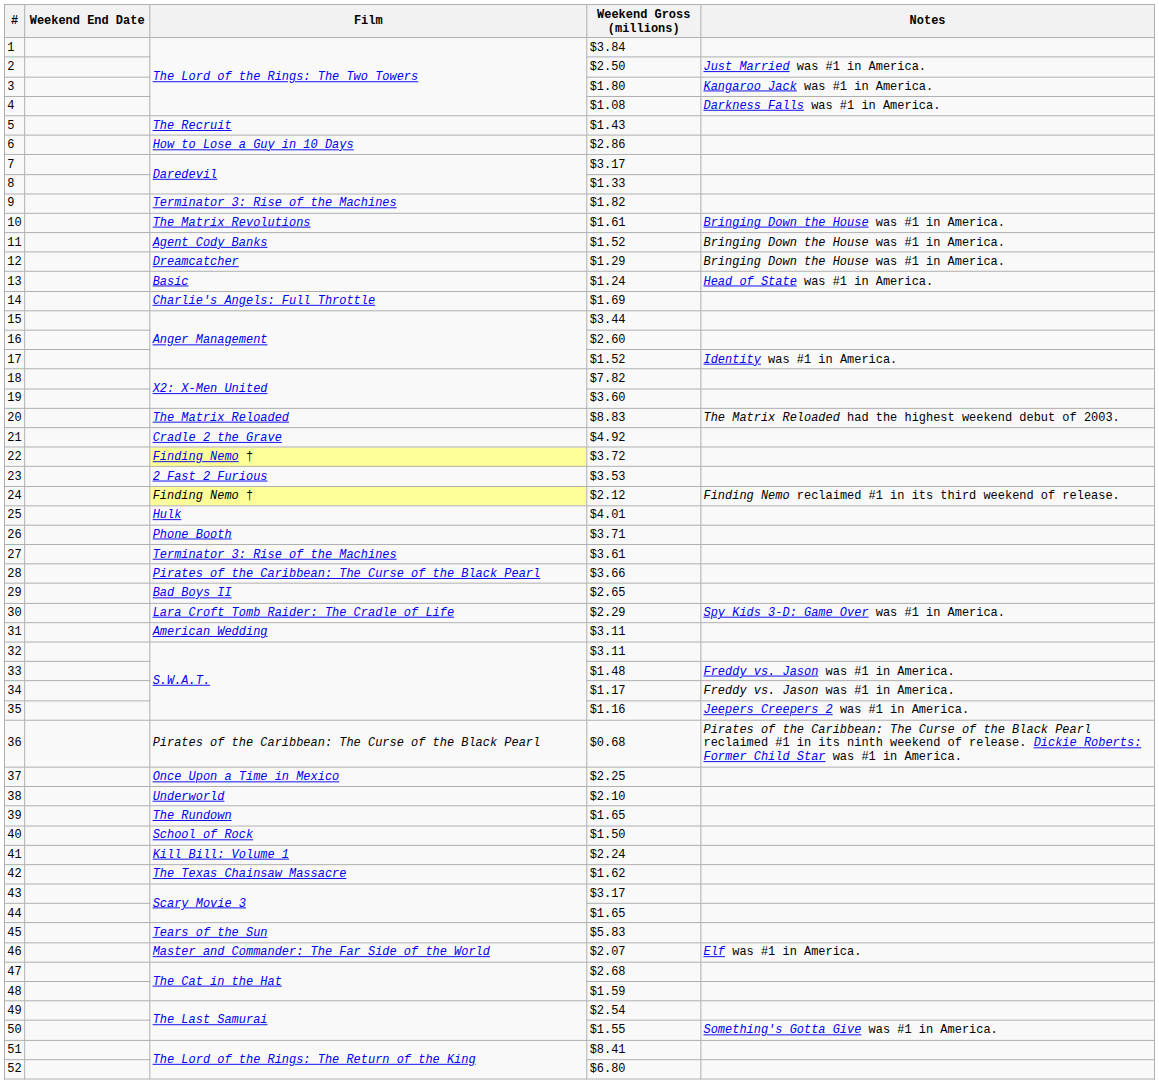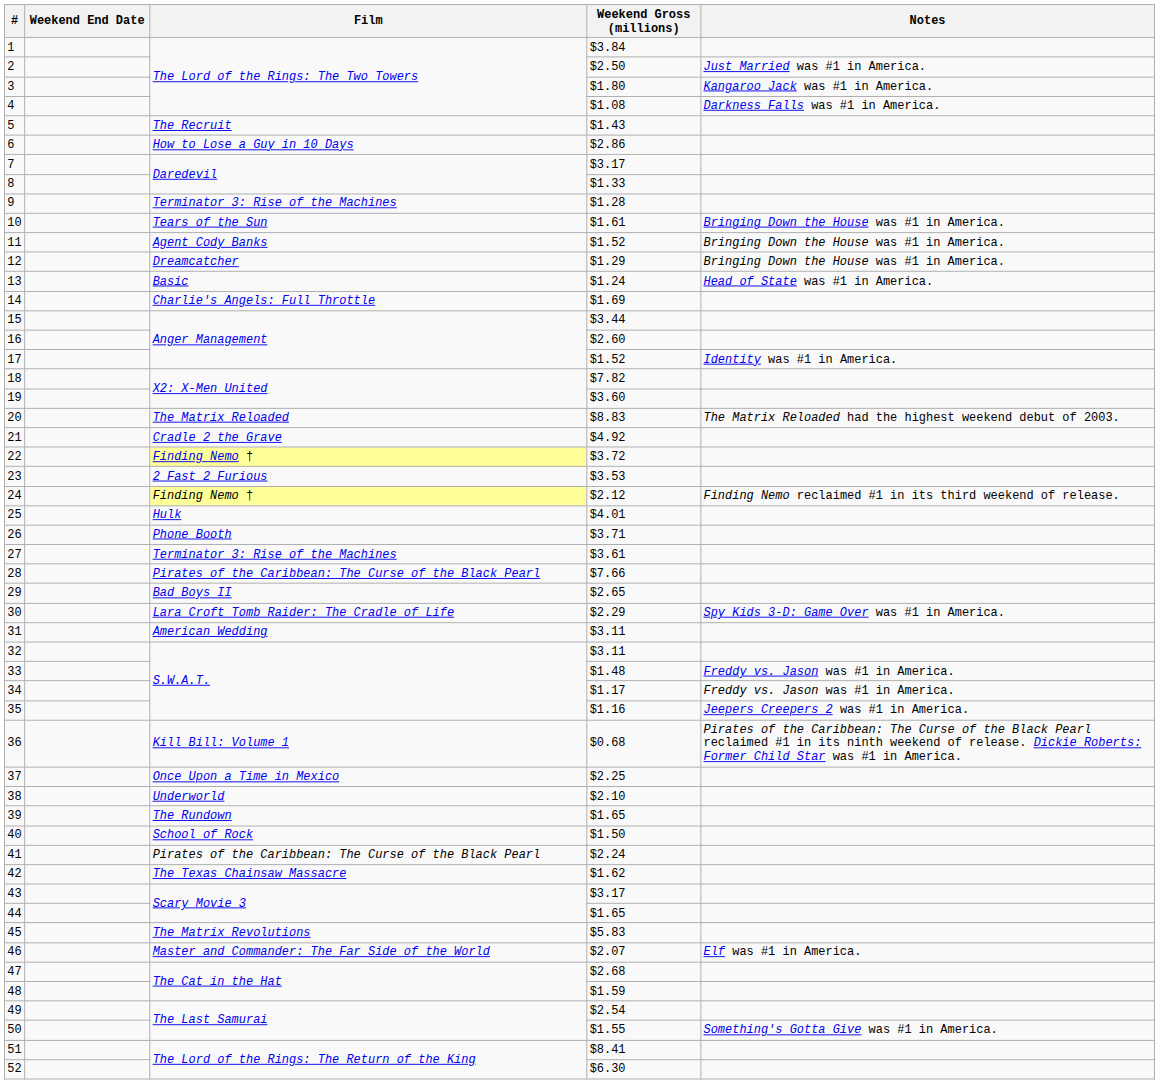 <table class="wikitable sortable">
 <tr>
 <th abbr="Week">#</th>
 <th abbr="Date" style="width:130px">Weekend End Date</th>
 <th width="38%">Film</th>
 <th abbr="Gross">Weekend Gross (millions)</th>
 <th>Notes</th>
 </tr>
 <tr>
 <td>1</td>
 <td></td>
 <td rowspan="4"><em><a href='#'>The Lord of the Rings: The Two Towers</a></em></td>
 <td>$3.84</td>
 <td></td>
 </tr>
 <tr>
 <td>2</td>
 <td></td>
 <td>$2.50</td>
 <td><em><a href='#'>Just Married</a></em> was #1 in America.</td>
 </tr>
 <tr>
 <td>3</td>
 <td></td>
 <td>$1.80</td>
 <td><em><a href='#'>Kangaroo Jack</a></em> was #1 in  America.</td>
 </tr>
 <tr>
 <td>4</td>
 <td></td>
 <td>$1.08</td>
 <td><em><a href='#'>Darkness Falls</a></em> was #1 in America.</td>
 </tr>
 <tr>
 <td>5</td>
 <td></td>
 <td><em><a href='#'>The Recruit</a></em></td>
 <td>$1.43</td>
 <td></td>
 </tr>
 <tr>
 <td>6</td>
 <td></td>
 <td><em><a href='#'>How to Lose a Guy in 10 Days</a></em></td>
 <td>$2.86</td>
 <td></td>
 </tr>
 <tr>
 <td>7</td>
 <td></td>
 <td rowspan="2"><em><a href='#'>Daredevil</a></em></td>
 <td>$3.17</td>
 <td></td>
 </tr>
 <tr>
 <td>8</td>
 <td></td>
 <td>$1.33</td>
 <td></td>
 </tr>
 <tr>
 <td>9</td>
 <td></td>
 <td><em><a href='#'>Terminator 3: Rise of the Machines</a></em></td>
-<td>$1.82</td>
+<td>$1.28</td>
 <td></td>
 </tr>
 <tr>
 <td>10</td>
 <td></td>
-<td><em><a href='#'>The Matrix Revolutions</a></em></td>
+<td><em><a href='#'>Tears of the Sun</a></em></td>
 <td>$1.61</td>
 <td><em><a href='#'>Bringing Down the House</a></em> was #1 in America.</td>
 </tr>
 <tr>
 <td>11</td>
 <td></td>
 <td><em><a href='#'>Agent Cody Banks</a></em></td>
 <td>$1.52</td>
 <td><em>Bringing Down the House</em> was #1 in America.</td>
 </tr>
 <tr>
 <td>12</td>
 <td></td>
 <td><em><a href='#'>Dreamcatcher</a></em></td>
 <td>$1.29</td>
 <td><em>Bringing Down the House</em> was #1 in America.</td>
 </tr>
 <tr>
 <td>13</td>
 <td></td>
 <td><em><a href='#'>Basic</a></em></td>
 <td>$1.24</td>
 <td><em><a href='#'>Head of State</a></em> was #1 in America.</td>
 </tr>
 <tr>
 <td>14</td>
 <td></td>
 <td><em><a href='#'>Charlie's Angels: Full Throttle</a></em></td>
 <td>$1.69</td>
 <td></td>
 </tr>
 <tr>
 <td>15</td>
 <td></td>
 <td rowspan="3"><em><a href='#'>Anger Management</a></em></td>
 <td>$3.44</td>
 <td></td>
 </tr>
 <tr>
 <td>16</td>
 <td></td>
 <td>$2.60</td>
 <td></td>
 </tr>
 <tr>
 <td>17</td>
 <td></td>
 <td>$1.52</td>
 <td><em><a href='#'>Identity</a></em> was #1 in America.</td>
 </tr>
 <tr>
 <td>18</td>
 <td></td>
 <td rowspan="2"><em><a href='#'>X2: X-Men United</a></em></td>
 <td>$7.82</td>
 <td></td>
 </tr>
 <tr>
 <td>19</td>
 <td></td>
 <td>$3.60</td>
 <td></td>
 </tr>
 <tr>
 <td>20</td>
 <td></td>
 <td><em><a href='#'>The Matrix Reloaded</a></em></td>
 <td>$8.83</td>
 <td><em>The Matrix Reloaded</em> had the highest weekend debut of 2003.</td>
 </tr>
 <tr>
 <td>21</td>
 <td></td>
 <td><em><a href='#'>Cradle 2 the Grave</a></em></td>
 <td>$4.92</td>
 <td></td>
 </tr>
 <tr>
 <td>22</td>
 <td></td>
 <td style="background-color:#FFFF99"><em><a href='#'>Finding Nemo</a></em> †</td>
 <td>$3.72</td>
 <td></td>
 </tr>
 <tr>
 <td>23</td>
 <td></td>
 <td><em><a href='#'>2 Fast 2 Furious</a></em></td>
 <td>$3.53</td>
 <td></td>
 </tr>
 <tr>
 <td>24</td>
 <td></td>
 <td style="background-color:#FFFF99"><em>Finding Nemo</em> †</td>
 <td>$2.12</td>
 <td><em>Finding Nemo</em> reclaimed #1 in its third weekend of release.</td>
 </tr>
 <tr>
 <td>25</td>
 <td></td>
 <td><em><a href='#'>Hulk</a></em></td>
 <td>$4.01</td>
 <td></td>
 </tr>
 <tr>
 <td>26</td>
 <td></td>
 <td><em><a href='#'>Phone Booth</a></em></td>
 <td>$3.71</td>
 <td></td>
 </tr>
 <tr>
 <td>27</td>
 <td></td>
 <td><em><a href='#'>Terminator 3: Rise of the Machines</a></em></td>
 <td>$3.61</td>
 <td></td>
 </tr>
 <tr>
 <td>28</td>
 <td></td>
 <td><em><a href='#'>Pirates of the Caribbean: The Curse of the Black Pearl</a></em></td>
-<td>$3.66</td>
+<td>$7.66</td>
 <td></td>
 </tr>
 <tr>
 <td>29</td>
 <td></td>
 <td><em><a href='#'>Bad Boys II</a></em></td>
 <td>$2.65</td>
 <td></td>
 </tr>
 <tr>
 <td>30</td>
 <td></td>
 <td><em><a href='#'>Lara Croft Tomb Raider: The Cradle of Life</a></em></td>
 <td>$2.29</td>
 <td><em><a href='#'>Spy Kids 3-D: Game Over</a></em> was #1 in America.</td>
 </tr>
 <tr>
 <td>31</td>
 <td></td>
 <td><em><a href='#'>American Wedding</a></em></td>
 <td>$3.11</td>
 <td></td>
 </tr>
 <tr>
 <td>32</td>
 <td></td>
 <td rowspan="4"><em><a href='#'>S.W.A.T.</a></em></td>
 <td>$3.11</td>
 <td></td>
 </tr>
 <tr>
 <td>33</td>
 <td></td>
 <td>$1.48</td>
 <td><em><a href='#'>Freddy vs. Jason</a></em> was #1 in America.</td>
 </tr>
 <tr>
 <td>34</td>
 <td></td>
 <td>$1.17</td>
 <td><em>Freddy vs. Jason</em> was #1 in America.</td>
 </tr>
 <tr>
 <td>35</td>
 <td></td>
 <td>$1.16</td>
 <td><em><a href='#'>Jeepers Creepers 2</a></em> was #1 in America.</td>
 </tr>
 <tr>
 <td>36</td>
 <td></td>
-<td><em>Pirates of the Caribbean: The Curse of the Black Pearl</em></td>
+<td><em><a href='#'>Kill Bill: Volume 1</a></em></td>
 <td>$0.68</td>
 <td><em>Pirates of the Caribbean: The Curse of the Black Pearl</em> reclaimed #1 in its ninth weekend of release. <em><a href='#'>Dickie Roberts: Former Child Star</a></em> was #1 in America.</td>
 </tr>
 <tr>
 <td>37</td>
 <td></td>
 <td><em><a href='#'>Once Upon a Time in Mexico</a></em></td>
 <td>$2.25</td>
 <td></td>
 </tr>
 <tr>
 <td>38</td>
 <td></td>
 <td><em><a href='#'>Underworld</a></em></td>
 <td>$2.10</td>
 <td></td>
 </tr>
 <tr>
 <td>39</td>
 <td></td>
 <td><em><a href='#'>The Rundown</a></em></td>
 <td>$1.65</td>
 <td></td>
 </tr>
 <tr>
 <td>40</td>
 <td></td>
 <td><em><a href='#'>School of Rock</a></em></td>
 <td>$1.50</td>
 <td></td>
 </tr>
 <tr>
 <td>41</td>
 <td></td>
-<td><em><a href='#'>Kill Bill: Volume 1</a></em></td>
+<td><em>Pirates of the Caribbean: The Curse of the Black Pearl</em></td>
 <td>$2.24</td>
 <td></td>
 </tr>
 <tr>
 <td>42</td>
 <td></td>
 <td><em><a href='#'>The Texas Chainsaw Massacre</a></em></td>
 <td>$1.62</td>
 <td></td>
 </tr>
 <tr>
 <td>43</td>
 <td></td>
 <td rowspan="2"><em><a href='#'>Scary Movie 3</a></em></td>
 <td>$3.17</td>
 <td></td>
 </tr>
 <tr>
 <td>44</td>
 <td></td>
 <td>$1.65</td>
 <td></td>
 </tr>
 <tr>
 <td>45</td>
 <td></td>
-<td><em><a href='#'>Tears of the Sun</a></em></td>
+<td><em><a href='#'>The Matrix Revolutions</a></em></td>
 <td>$5.83</td>
 <td></td>
 </tr>
 <tr>
 <td>46</td>
 <td></td>
 <td><em><a href='#'>Master and Commander: The Far Side of the World</a></em></td>
 <td>$2.07</td>
 <td><em><a href='#'>Elf</a></em> was #1 in America.</td>
 </tr>
 <tr>
 <td>47</td>
 <td></td>
 <td rowspan="2"><em><a href='#'>The Cat in the Hat</a></em></td>
 <td>$2.68</td>
 <td></td>
 </tr>
 <tr>
 <td>48</td>
 <td></td>
 <td>$1.59</td>
 <td></td>
 </tr>
 <tr>
 <td>49</td>
 <td></td>
 <td rowspan="2"><em><a href='#'>The Last Samurai</a></em></td>
 <td>$2.54</td>
 <td></td>
 </tr>
 <tr>
 <td>50</td>
 <td></td>
 <td>$1.55</td>
 <td><em><a href='#'>Something's Gotta Give</a></em> was #1 in America.</td>
 </tr>
 <tr>
 <td>51</td>
 <td></td>
 <td rowspan="2"><em><a href='#'>The Lord of the Rings: The Return of the King</a></em></td>
 <td>$8.41</td>
 <td></td>
 </tr>
 <tr>
 <td>52</td>
 <td></td>
-<td>$6.80</td>
+<td>$6.30</td>
 <td></td>
 </tr>
 </table>
